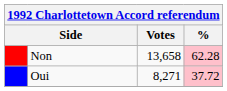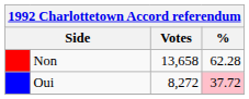 <table class="wikitable" style="font-size: 95%; clear:both">
 <tr style="background-color:#E9E9E9">
 <th colspan=4><a href='#'>1992 Charlottetown Accord referendum</a></th>
 </tr>
 <tr style="background-color:#E9E9E9">
 <th colspan=2 style="width: 130px">Side</th>
 <th style="width: 50px">Votes</th>
 <th style="width: 40px">%</th>
 </tr>
 <tr>
 <td bgcolor="red"></td>
 <td>Non</td>
 <td align="right">13,658</td>
-<td align="right" style="background: pink;">62.28</td>
+<td align="right">62.28</td>
 </tr>
 <tr>
 <td bgcolor="blue"></td>
 <td>Oui</td>
-<td align="right">8,271</td>
+<td align="right">8,272</td>
 <td align="right" style="background: pink;">37.72</td>
 </tr>
 <tr>
 </tr>
 </table>
